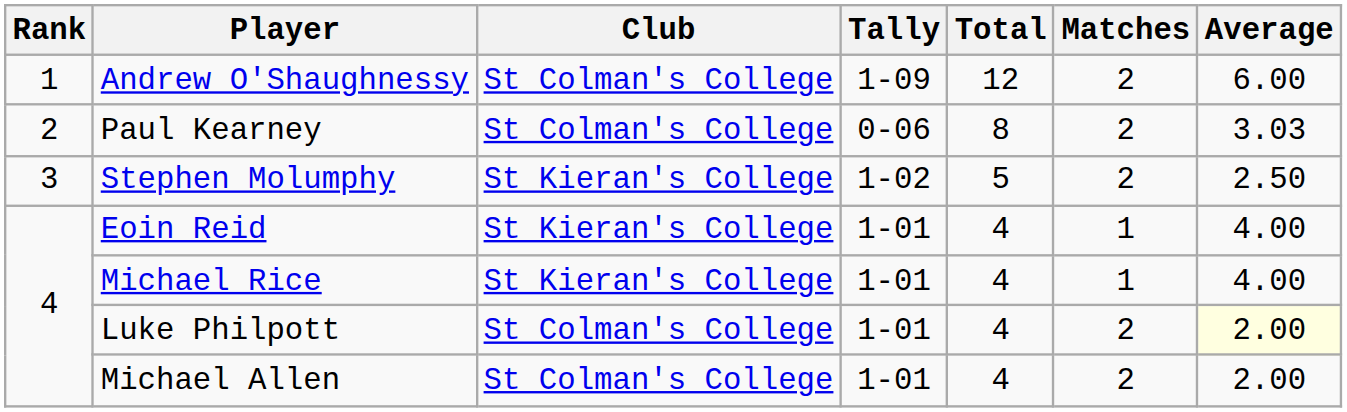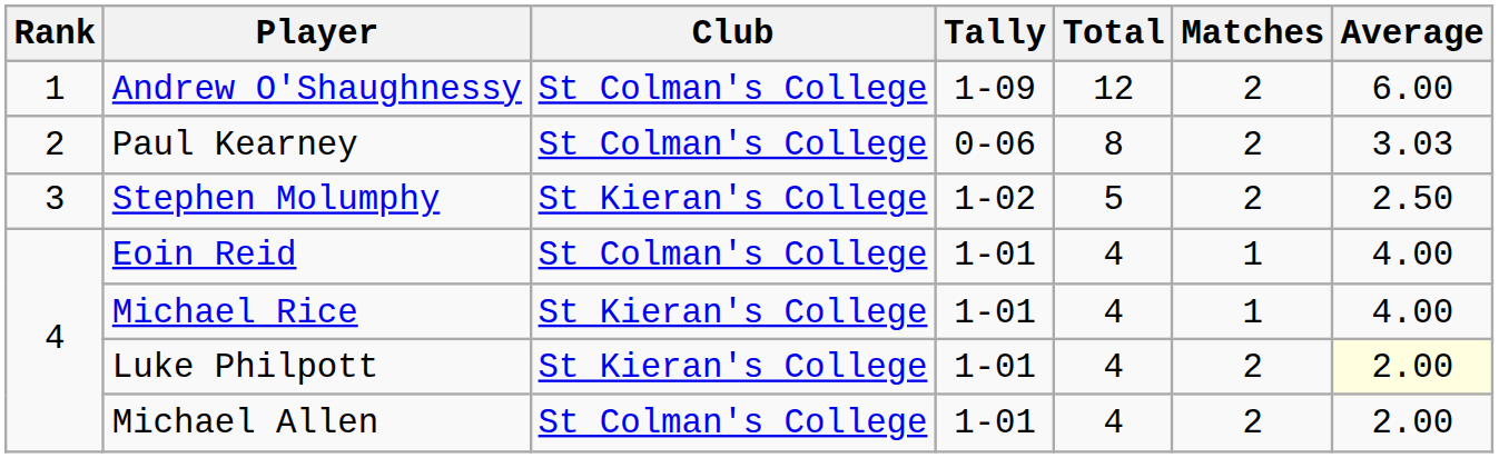 <table class="wikitable">
 <tr>
 <th>Rank</th>
 <th>Player</th>
 <th>Club</th>
 <th>Tally</th>
 <th>Total</th>
 <th>Matches</th>
 <th>Average</th>
 </tr>
 <tr>
 <td rowspan="1" style="text-align:center;">1</td>
 <td><a href='#'>Andrew O'Shaughnessy</a></td>
 <td><a href='#'>St Colman's College</a></td>
 <td align=center>1-09</td>
 <td align=center>12</td>
 <td align=center>2</td>
 <td align=center>6.00</td>
 </tr>
 <tr>
 <td rowspan="1" style="text-align:center;">2</td>
 <td>Paul Kearney</td>
 <td><a href='#'>St Colman's College</a></td>
 <td align=center>0-06</td>
 <td align=center>8</td>
 <td align=center>2</td>
 <td align=center>3.03</td>
 </tr>
 <tr>
 <td rowspan="1" style="text-align:center;">3</td>
 <td><a href='#'>Stephen Molumphy</a></td>
 <td><a href='#'>St Kieran's College</a></td>
 <td align=center>1-02</td>
 <td align=center>5</td>
 <td align=center>2</td>
 <td align=center>2.50</td>
 </tr>
 <tr>
 <td rowspan="4" style="text-align:center;">4</td>
 <td><a href='#'>Eoin Reid</a></td>
-<td><a href='#'>St Kieran's College</a></td>
+<td><a href='#'>St Colman's College</a></td>
 <td align=center>1-01</td>
 <td align=center>4</td>
 <td align=center>1</td>
 <td align=center>4.00</td>
 </tr>
 <tr>
 <td><a href='#'>Michael Rice</a></td>
 <td><a href='#'>St Kieran's College</a></td>
 <td align=center>1-01</td>
 <td align=center>4</td>
 <td align=center>1</td>
 <td align=center>4.00</td>
 </tr>
 <tr>
 <td>Luke Philpott</td>
-<td><a href='#'>St Colman's College</a></td>
+<td><a href='#'>St Kieran's College</a></td>
 <td align=center>1-01</td>
 <td align=center>4</td>
 <td align=center>2</td>
 <td align=center style="background: lightyellow;">2.00</td>
 </tr>
 <tr>
 <td>Michael Allen</td>
 <td><a href='#'>St Colman's College</a></td>
 <td align=center>1-01</td>
 <td align=center>4</td>
 <td align=center>2</td>
 <td align=center>2.00</td>
 </tr>
 </table>
